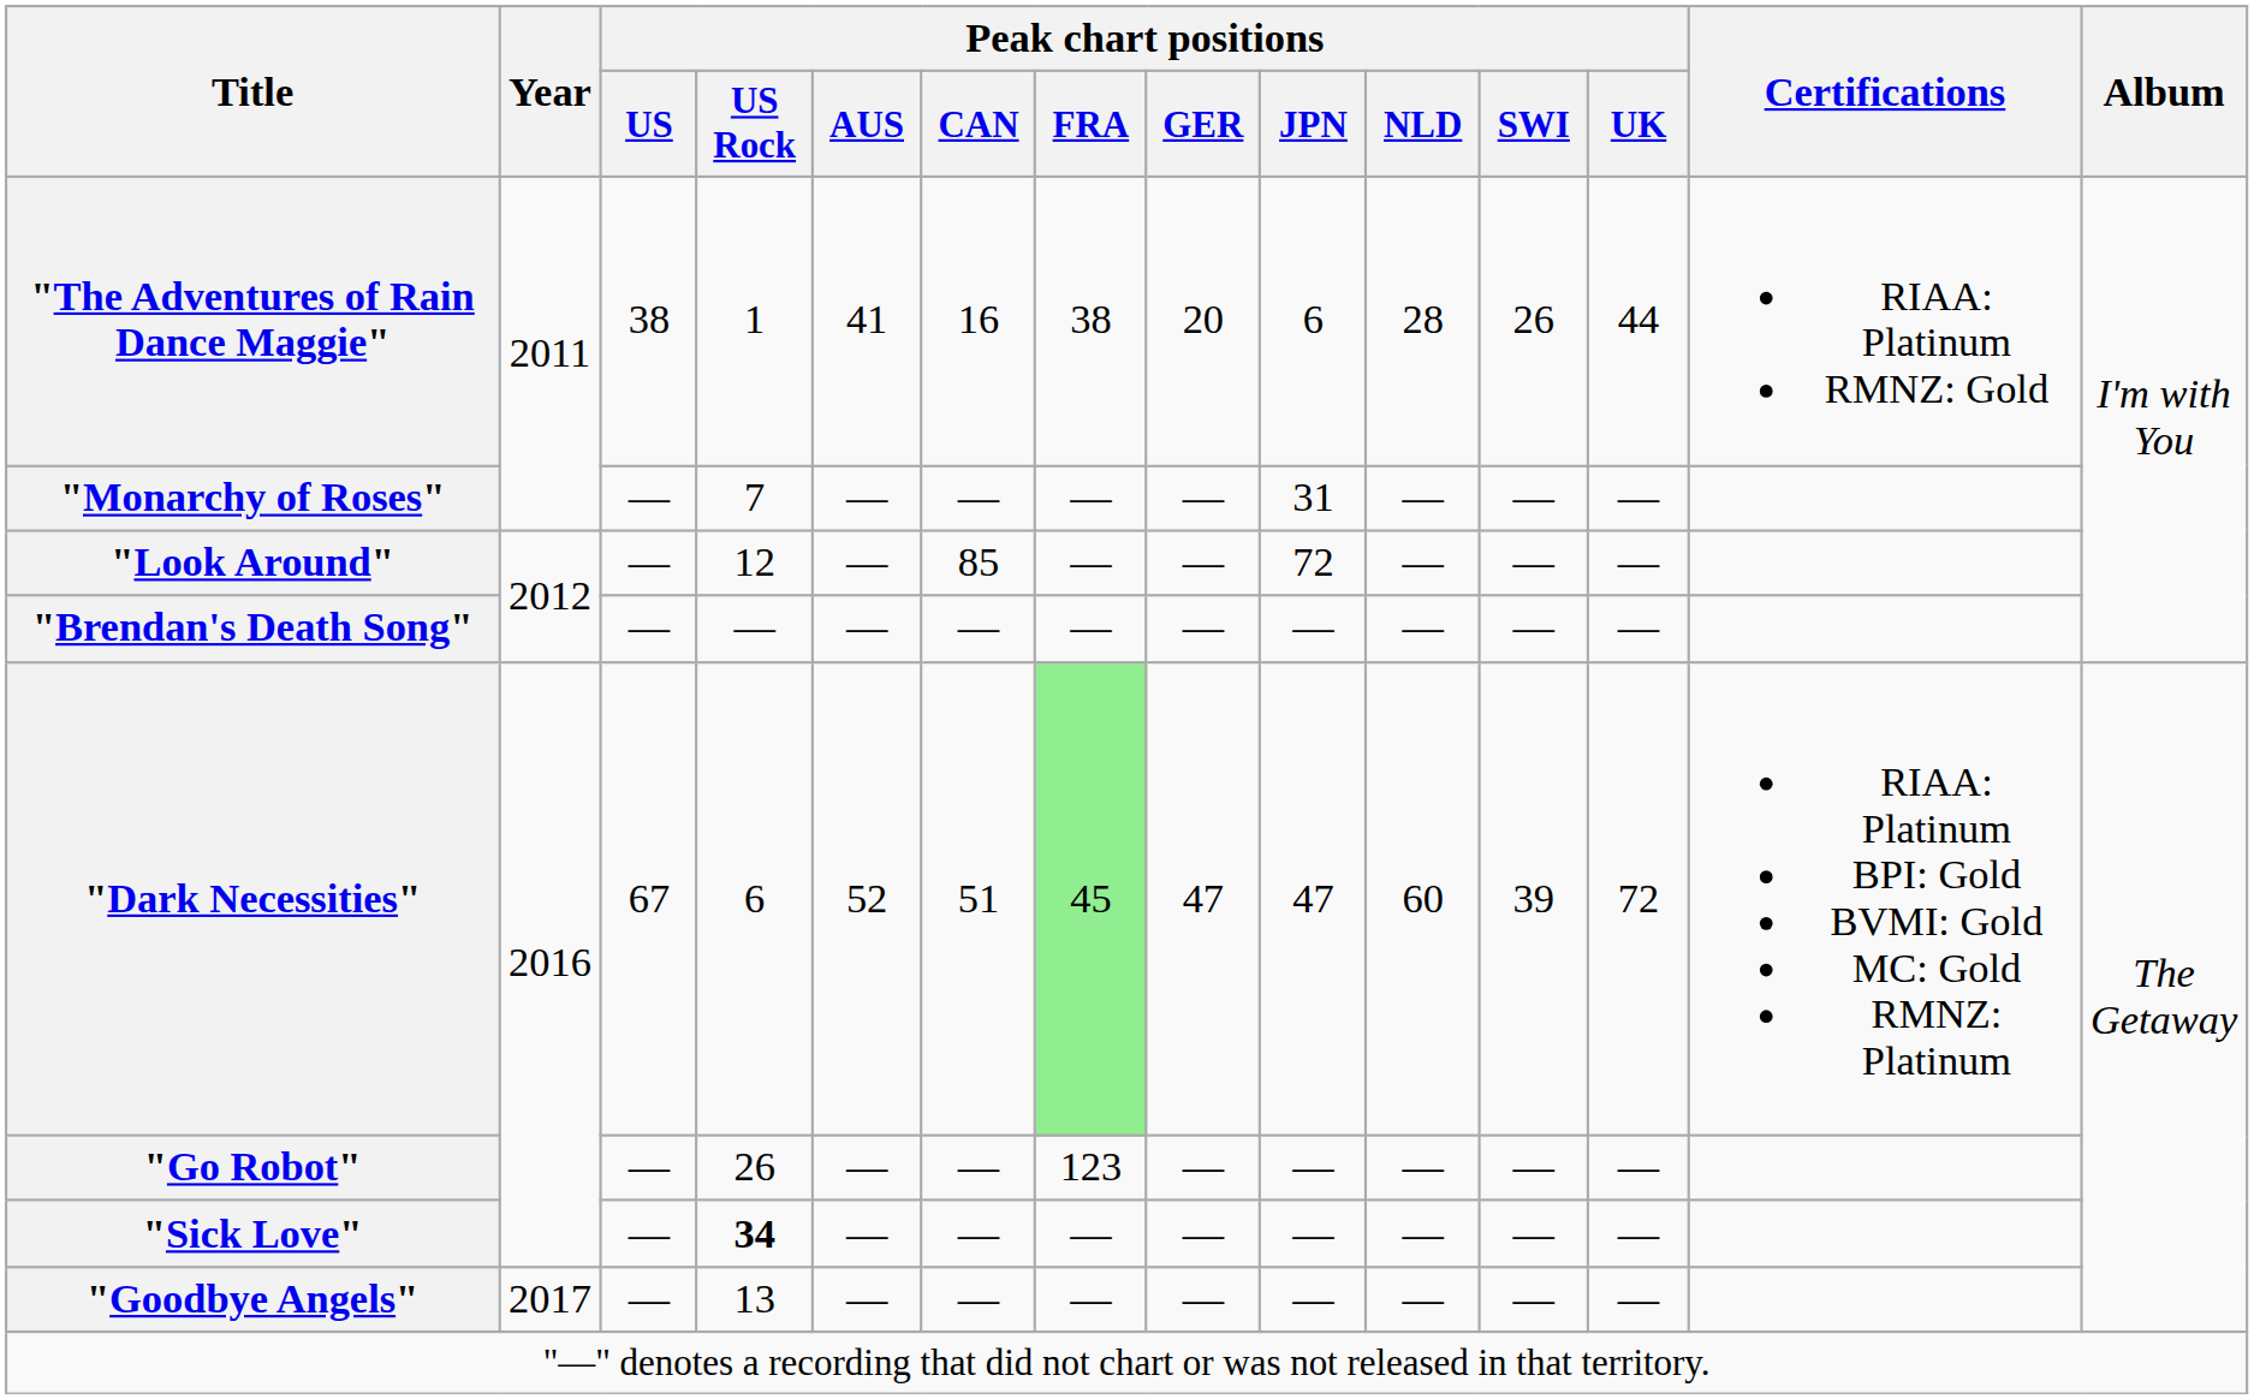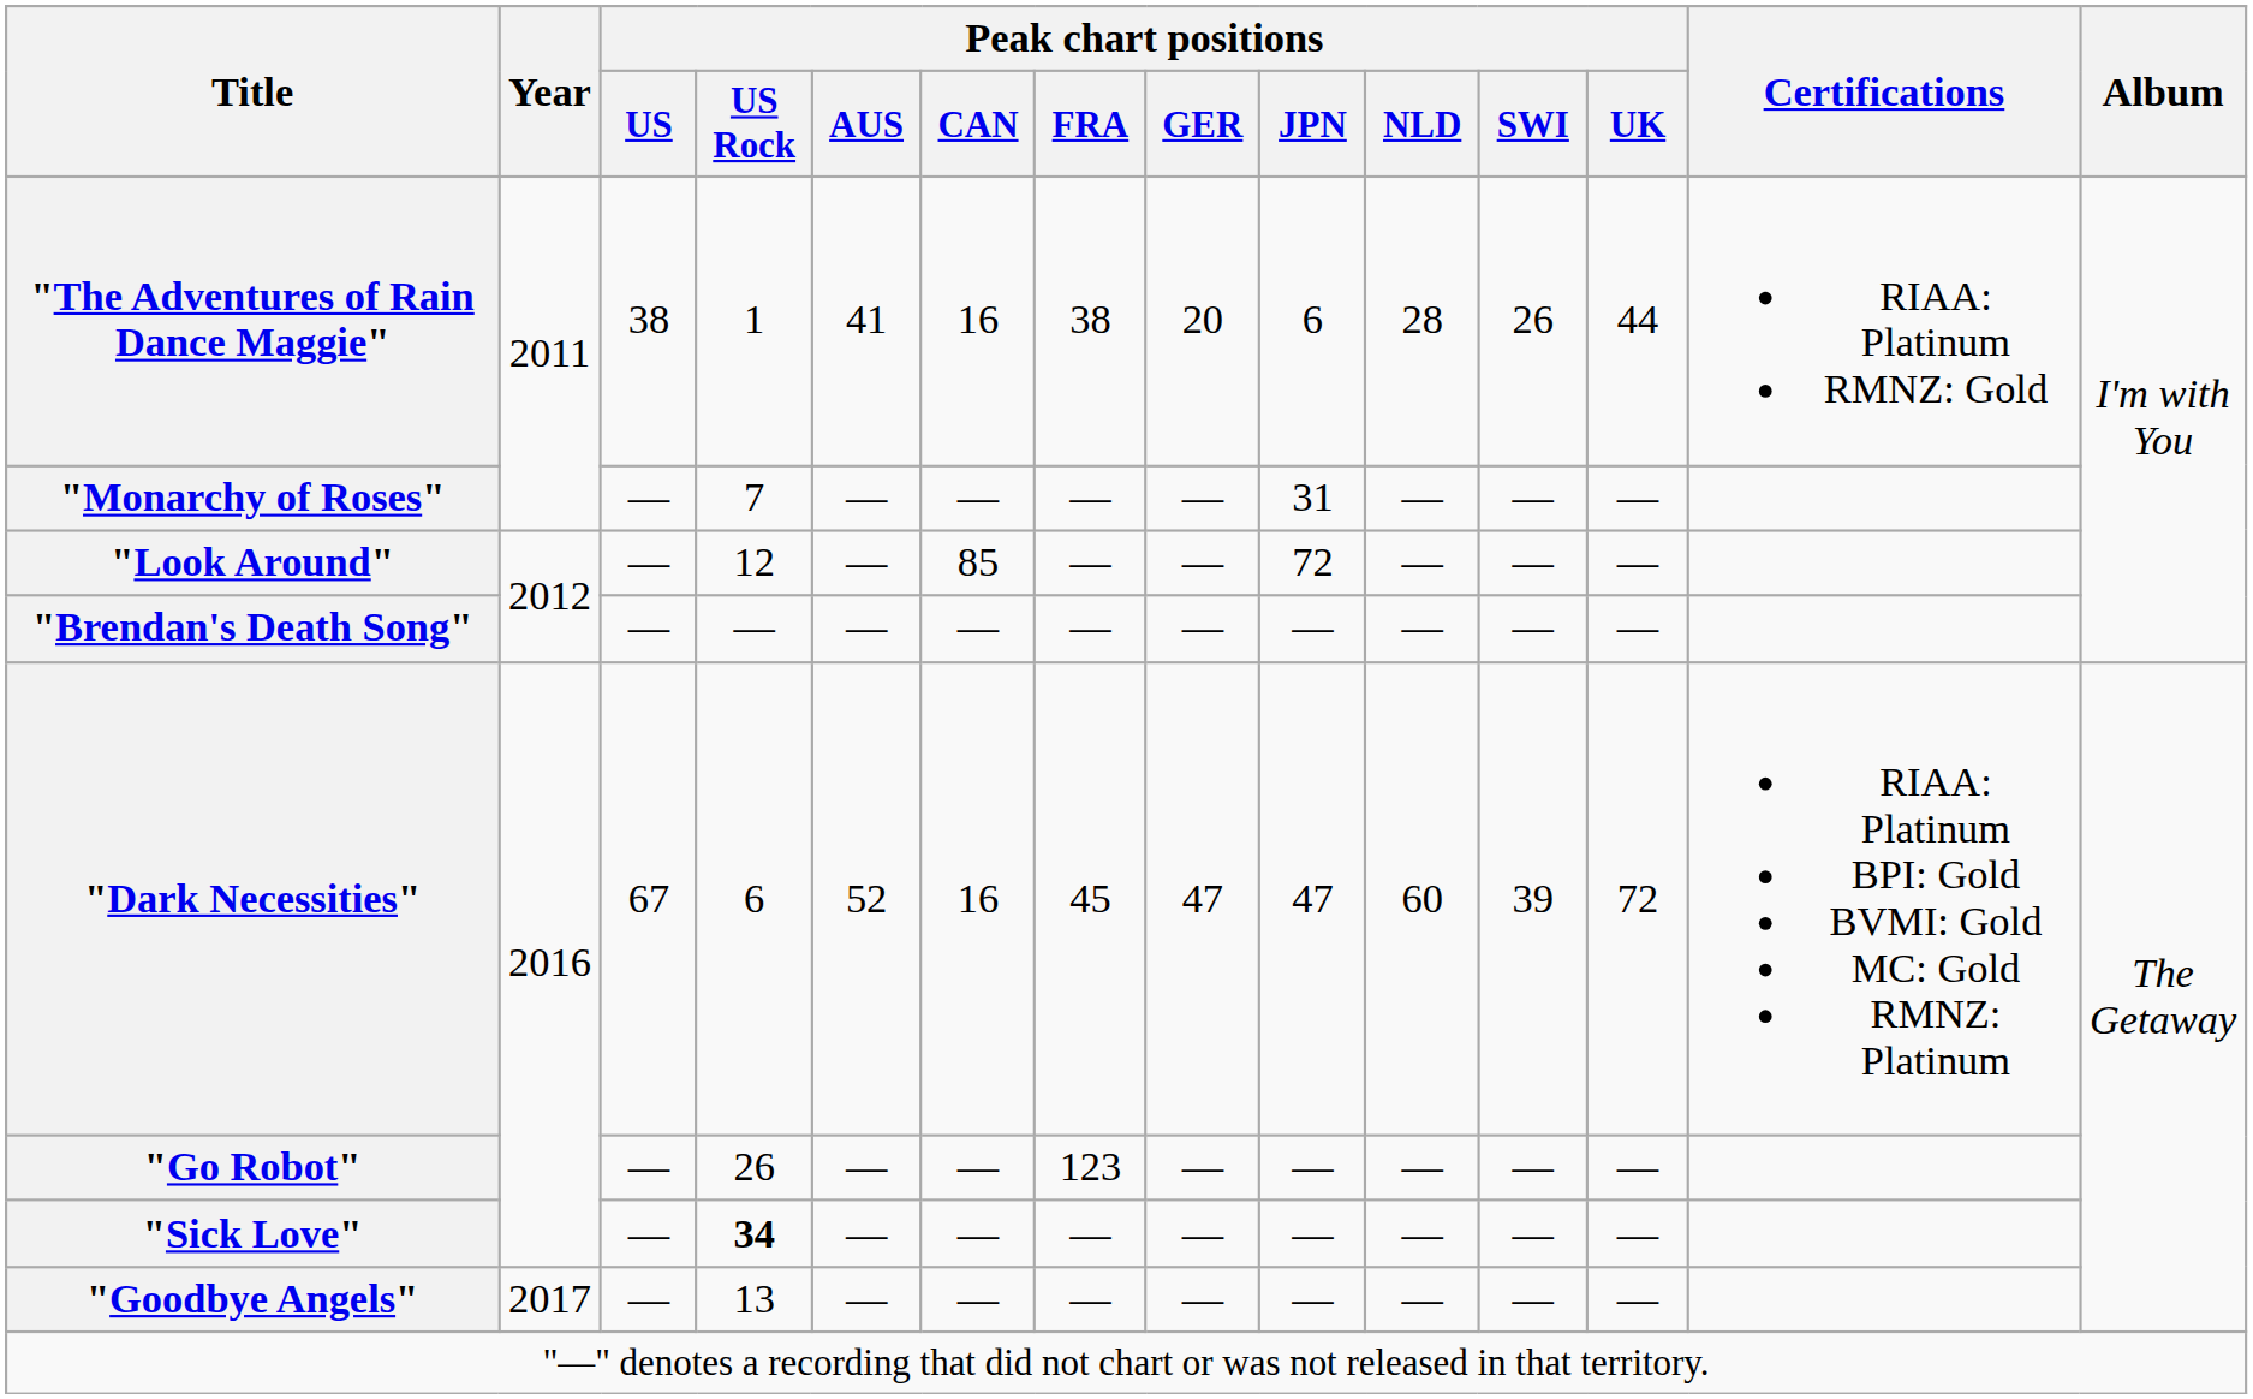 <table class="wikitable plainrowheaders" style="text-align:center;">
 <tr>
 <th scope="col" rowspan="2" style="width:18em;">Title</th>
 <th scope="col" rowspan="2">Year</th>
 <th scope="col" colspan="10">Peak chart positions</th>
 <th scope="col" rowspan="2" style="width:12em;"><a href='#'>Certifications</a></th>
 <th scope="col" rowspan="2">Album</th>
 </tr>
 <tr>
 <th scope="col" style="width:3em;font-size:90%;"><a href='#'>US</a><br></th>
 <th scope="col" style="width:3em;font-size:90%;"><a href='#'>US<br>Rock</a><br></th>
 <th scope="col" style="width:3em;font-size:90%;"><a href='#'>AUS</a><br></th>
 <th scope="col" style="width:3em;font-size:90%;"><a href='#'>CAN</a><br></th>
 <th scope="col" style="width:3em;font-size:90%;"><a href='#'>FRA</a><br></th>
 <th scope="col" style="width:3em;font-size:90%;"><a href='#'>GER</a><br></th>
 <th scope="col" style="width:3em;font-size:90%;"><a href='#'>JPN</a><br></th>
 <th scope="col" style="width:3em;font-size:90%;"><a href='#'>NLD</a><br></th>
 <th scope="col" style="width:3em;font-size:90%;"><a href='#'>SWI</a><br></th>
 <th scope="col" style="width:3em;font-size:90%;"><a href='#'>UK</a><br></th>
 </tr>
 <tr>
 <th scope="row">"<a href='#'>The Adventures of Rain Dance Maggie</a>"</th>
 <td rowspan="2">2011</td>
 <td>38</td>
 <td>1</td>
 <td>41</td>
 <td>16</td>
 <td>38</td>
 <td>20</td>
 <td>6</td>
 <td>28</td>
 <td>26</td>
 <td>44</td>
 <td><br><ul><li>RIAA: Platinum</li><li>RMNZ: Gold</li></ul></td>
 <td rowspan="4"><em>I'm with You</em></td>
 </tr>
 <tr>
 <th scope="row">"<a href='#'>Monarchy of Roses</a>"</th>
 <td>—</td>
 <td>7</td>
 <td>—</td>
 <td>—</td>
 <td>—</td>
 <td>—</td>
 <td>31</td>
 <td>—</td>
 <td>—</td>
 <td>—</td>
 <td></td>
 </tr>
 <tr>
 <th scope="row">"<a href='#'>Look Around</a>"</th>
 <td rowspan="2">2012</td>
 <td>—</td>
 <td>12</td>
 <td>—</td>
 <td>85</td>
 <td>—</td>
 <td>—</td>
 <td>72</td>
 <td>—</td>
 <td>—</td>
 <td>—</td>
 <td></td>
 </tr>
 <tr>
 <th scope="row">"<a href='#'>Brendan's Death Song</a>"</th>
 <td>—</td>
 <td>—</td>
 <td>—</td>
 <td>—</td>
 <td>—</td>
 <td>—</td>
 <td>—</td>
 <td>—</td>
 <td>—</td>
 <td>—</td>
 <td></td>
 </tr>
 <tr>
 <th scope="row">"<a href='#'>Dark Necessities</a>"</th>
 <td rowspan="3">2016</td>
 <td>67</td>
 <td>6</td>
 <td>52</td>
-<td>51</td>
-<td style="background: lightgreen;">45</td>
+<td>16</td>
+<td>45</td>
 <td>47</td>
 <td>47</td>
 <td>60</td>
 <td>39</td>
 <td>72</td>
 <td><br><ul><li>RIAA: Platinum</li><li>BPI: Gold</li><li>BVMI: Gold</li><li>MC: Gold</li><li>RMNZ: Platinum</li></ul></td>
 <td rowspan="4"><em>The Getaway</em></td>
 </tr>
 <tr>
 <th scope="row">"<a href='#'>Go Robot</a>"</th>
 <td>—</td>
 <td>26</td>
 <td>—</td>
 <td>—</td>
 <td>123</td>
 <td>—</td>
 <td>—</td>
 <td>—</td>
 <td>—</td>
 <td>—</td>
 <td></td>
 </tr>
 <tr>
 <th scope="row">"<a href='#'>Sick Love</a>"</th>
 <td>—</td>
 <td><strong>34</strong></td>
 <td>—</td>
 <td>—</td>
 <td>—</td>
 <td>—</td>
 <td>—</td>
 <td>—</td>
 <td>—</td>
 <td>—</td>
 <td></td>
 </tr>
 <tr>
 <th scope="row">"<a href='#'>Goodbye Angels</a>"</th>
 <td>2017</td>
 <td>—</td>
 <td>13</td>
 <td>—</td>
 <td>—</td>
 <td>—</td>
 <td>—</td>
 <td —>—</td>
 <td>—</td>
 <td>—</td>
 <td>—</td>
 <td></td>
 </tr>
 <tr>
 <td colspan="14" style="font-size:90%">"—" denotes a recording that did not chart or was not released in that territory.</td>
 </tr>
 </table>
